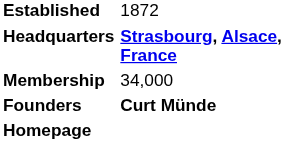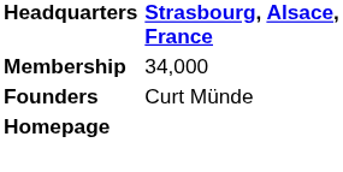 <table class="toccolours" style="float: right; margin-left: 1em; width: 20em; font-size: 90%;" cellspacing="3">
 <tr>
 <td colspan="2" style="padding: 1em 0; text-align: center;"></td>
 </tr>
 <tr style="vertical-align: top;">
-</tr>
-<tr style="vertical-align: top;">
-<td><strong>Established</strong></td>
-<td style="padding-right: 1em;">1872</td>
 </tr>
 <tr style="vertical-align: top;">
 <td><strong>Headquarters</strong></td>
 <td style="padding-right: 1em;"><strong><a href='#'>Strasbourg</a>, <a href='#'>Alsace</a>, <a href='#'>France</a></strong></td>
 </tr>
 <tr style="vertical-align: top;">
 <td><strong>Membership</strong></td>
 <td style="padding-right: 1em;">34,000</td>
 </tr>
 <tr style="vertical-align: top;">
 <td><strong>Founders</strong></td>
-<td style="padding-right: 1em;"><strong>Curt Münde</strong></td>
+<td style="padding-right: 1em;">Curt Münde</td>
 </tr>
 <tr style="vertical-align: top;">
 <td><strong>Homepage</strong></td>
 <td style="padding-right: 1em;"></td>
 </tr>
 </table>
